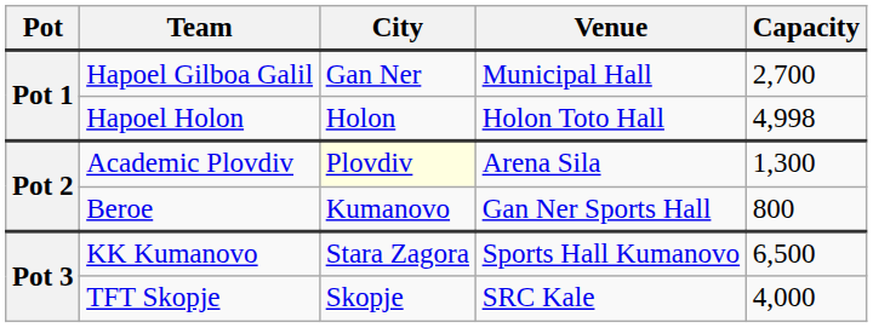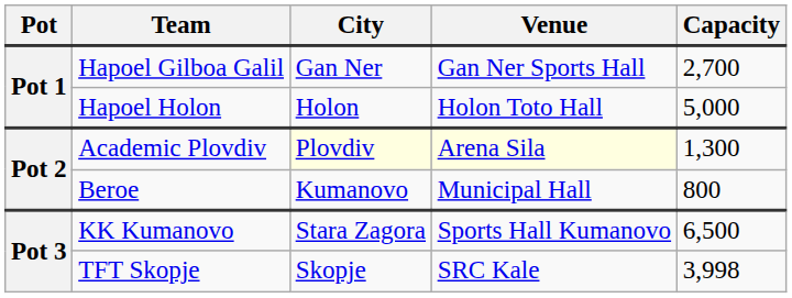 <table class="wikitable sortable">
 <tr>
 <th>Pot</th>
 <th>Team</th>
 <th>City</th>
 <th>Venue</th>
 <th>Capacity</th>
 </tr>
 <tr style="border-top: 2px solid #333333;">
 <th rowspan=2> Pot 1</th>
 <td><a href='#'>Hapoel Gilboa Galil</a></td>
 <td><a href='#'>Gan Ner</a></td>
-<td><a href='#'>Municipal Hall</a></td>
+<td><a href='#'>Gan Ner Sports Hall</a></td>
 <td>2,700</td>
 </tr>
 <tr>
 <td><a href='#'>Hapoel Holon</a></td>
 <td><a href='#'>Holon</a></td>
 <td><a href='#'>Holon Toto Hall</a></td>
-<td>4,998</td>
+<td>5,000</td>
 </tr>
 <tr style="border-top: 2px solid #333333;">
 <th rowspan=2> Pot 2</th>
 <td><a href='#'>Academic Plovdiv</a></td>
 <td style="background: lightyellow;"><a href='#'>Plovdiv</a></td>
-<td><a href='#'>Arena Sila</a></td>
+<td style="background: lightyellow;"><a href='#'>Arena Sila</a></td>
 <td>1,300</td>
 </tr>
 <tr>
 <td><a href='#'>Beroe</a></td>
 <td><a href='#'>Kumanovo</a></td>
-<td><a href='#'>Gan Ner Sports Hall</a></td>
+<td><a href='#'>Municipal Hall</a></td>
 <td>800</td>
 </tr>
 <tr style="border-top: 2px solid #333333;">
 <th rowspan=2> Pot 3</th>
 <td><a href='#'>KK Kumanovo</a></td>
 <td><a href='#'>Stara Zagora</a></td>
 <td><a href='#'>Sports Hall Kumanovo</a></td>
 <td>6,500</td>
 </tr>
 <tr>
 <td><a href='#'>TFT Skopje</a></td>
 <td><a href='#'>Skopje</a></td>
 <td><a href='#'>SRC Kale</a></td>
-<td>4,000</td>
+<td>3,998</td>
 </tr>
 </table>
